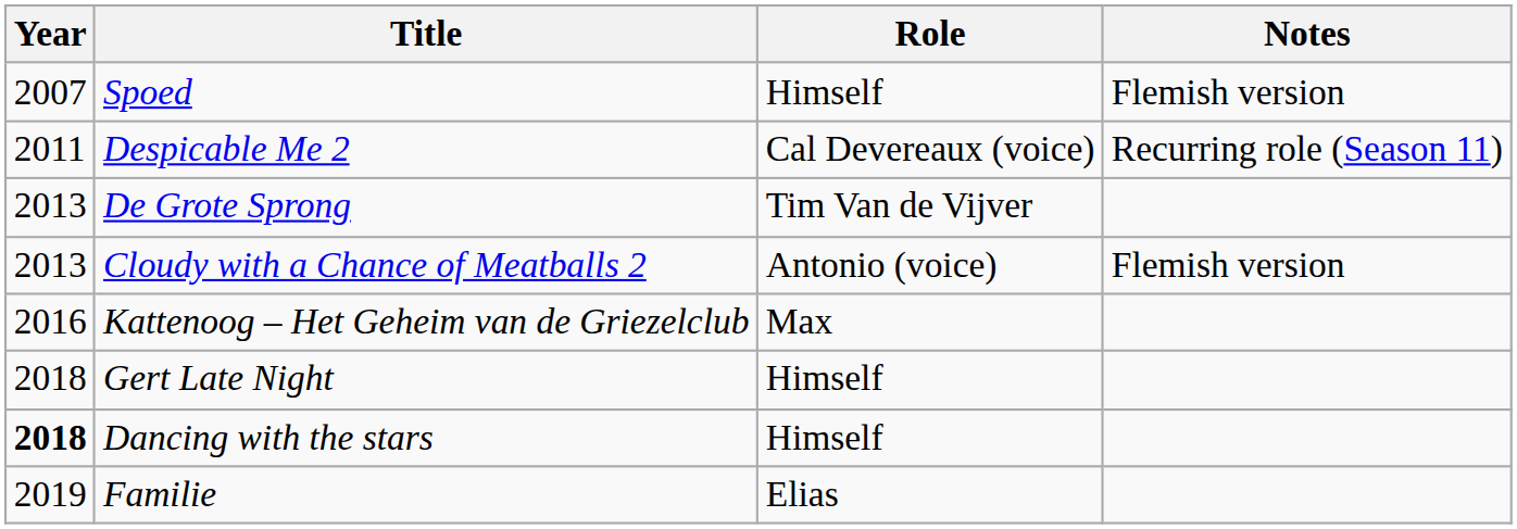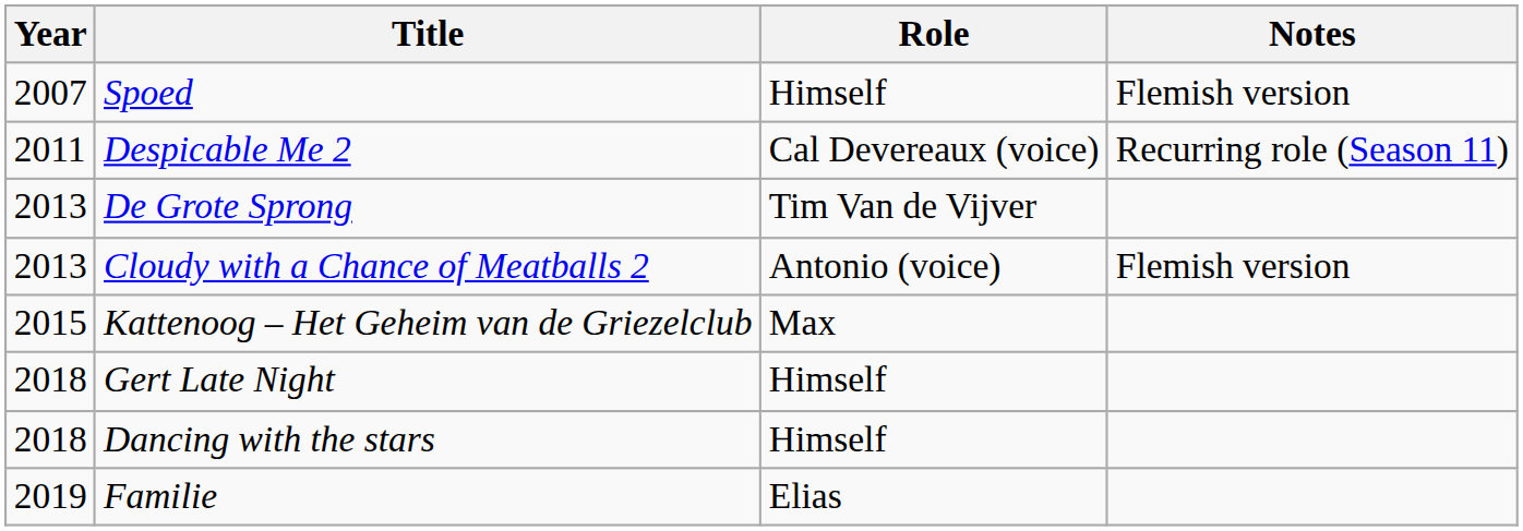 <table class="wikitable sortable">
 <tr>
 <th>Year</th>
 <th>Title</th>
 <th>Role</th>
 <th class="unsortable">Notes</th>
 </tr>
 <tr>
 <td>2007</td>
 <td><em><a href='#'>Spoed</a></em></td>
 <td>Himself</td>
 <td>Flemish version</td>
 </tr>
 <tr>
 <td>2011</td>
 <td><em><a href='#'>Despicable Me 2</a></em></td>
 <td>Cal Devereaux (voice)</td>
 <td>Recurring role (<a href='#'>Season 11</a>)</td>
 </tr>
 <tr>
 <td>2013</td>
 <td><em><a href='#'>De Grote Sprong</a></em></td>
 <td>Tim Van de Vijver</td>
 <td></td>
 </tr>
 <tr>
 <td>2013</td>
 <td><em><a href='#'>Cloudy with a Chance of Meatballs 2</a></em></td>
 <td>Antonio (voice)</td>
 <td>Flemish version</td>
 </tr>
 <tr>
-<td>2016</td>
+<td>2015</td>
 <td><em>Kattenoog – Het Geheim van de Griezelclub</em></td>
 <td>Max</td>
 <td></td>
 </tr>
 <tr>
 <td>2018</td>
 <td><em>Gert Late Night</em></td>
 <td>Himself</td>
 <td></td>
 </tr>
 <tr>
-<td><strong>2018</strong></td>
+<td>2018</td>
 <td><em>Dancing with the stars</em></td>
 <td>Himself</td>
 <td></td>
 </tr>
 <tr>
 <td>2019</td>
 <td><em>Familie</em></td>
 <td>Elias</td>
 <td></td>
 </tr>
 </table>
